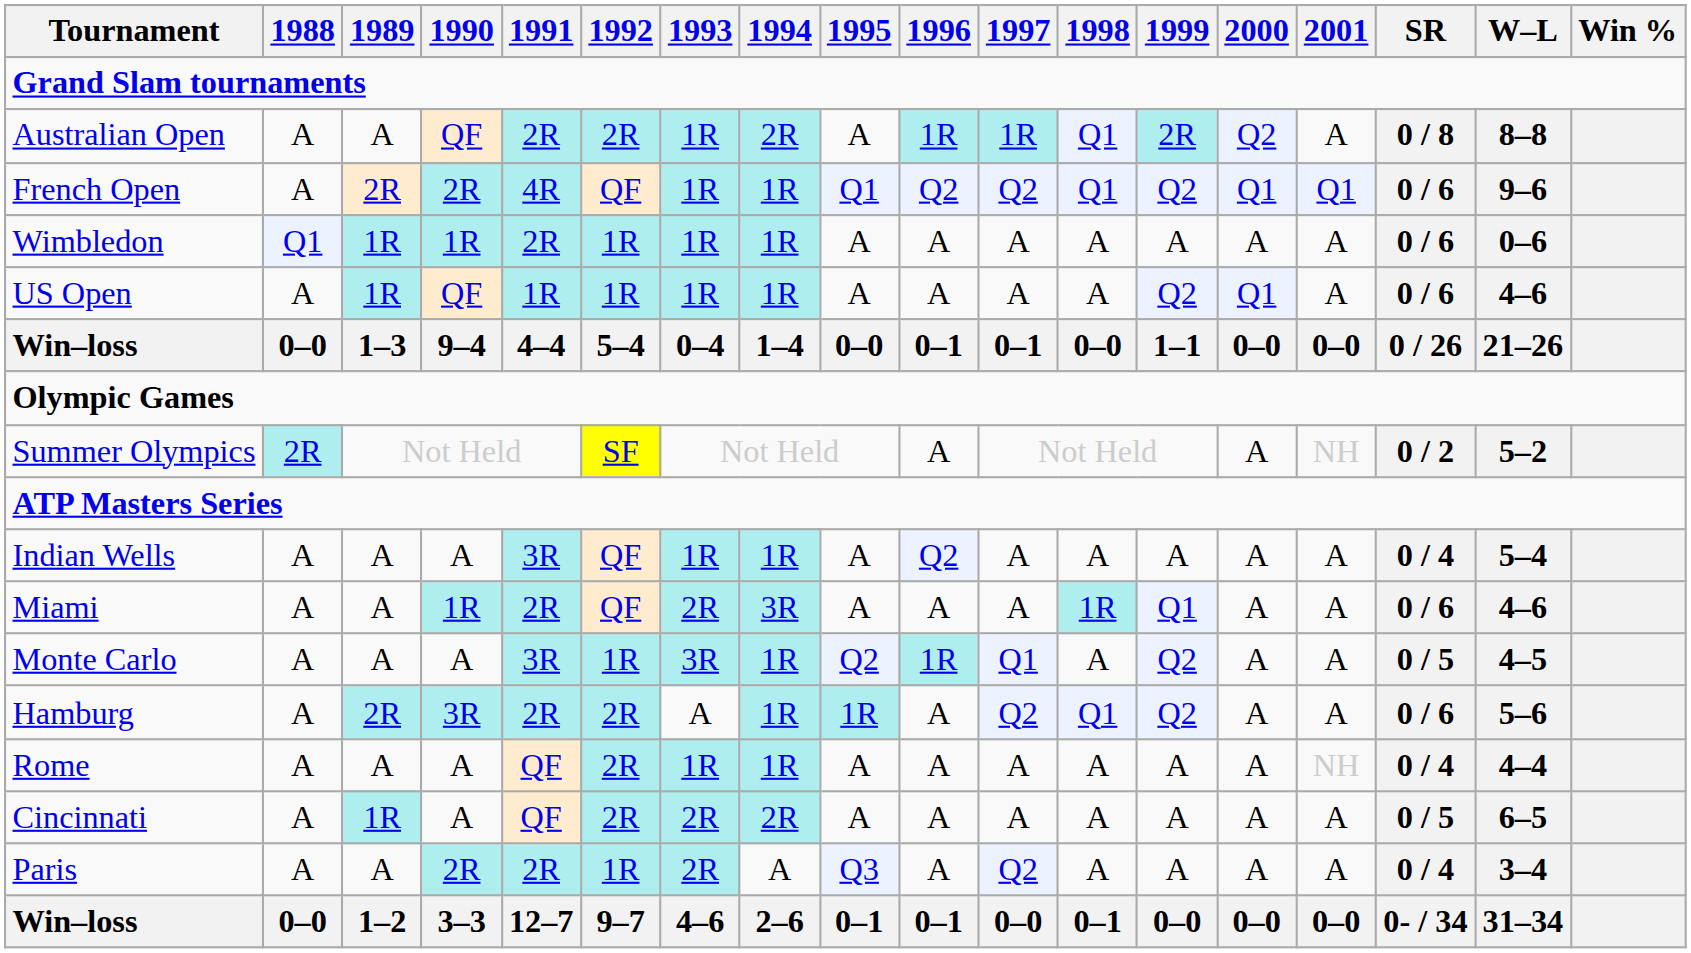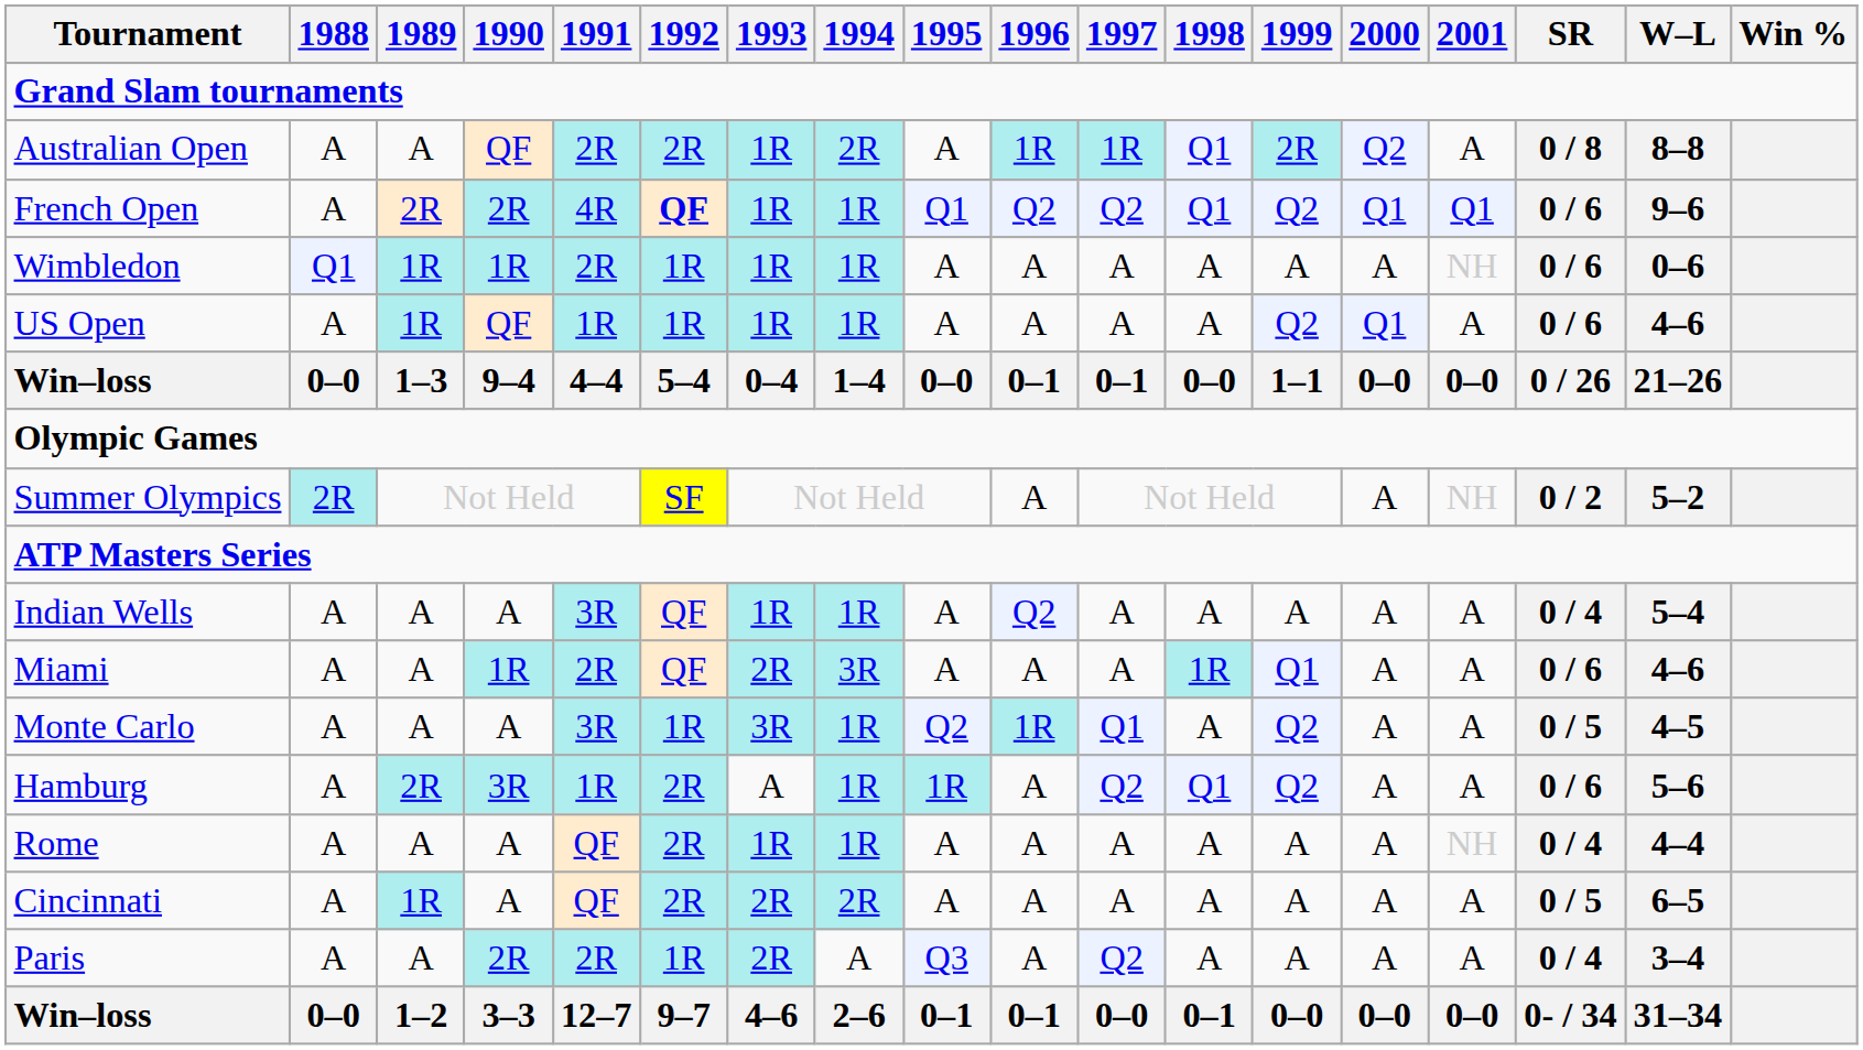 <table class=wikitable style=text-align:center;font-size:97%>
 <tr>
 <th>Tournament</th>
 <th><a href='#'>1988</a></th>
 <th><a href='#'>1989</a></th>
 <th><a href='#'>1990</a></th>
 <th><a href='#'>1991</a></th>
 <th><a href='#'>1992</a></th>
 <th><a href='#'>1993</a></th>
 <th><a href='#'>1994</a></th>
 <th><a href='#'>1995</a></th>
 <th><a href='#'>1996</a></th>
 <th><a href='#'>1997</a></th>
 <th><a href='#'>1998</a></th>
 <th><a href='#'>1999</a></th>
 <th><a href='#'>2000</a></th>
 <th><a href='#'>2001</a></th>
 <th>SR</th>
 <th>W–L</th>
 <th>Win %</th>
 </tr>
 <tr>
 <td colspan=23 align=left><strong><a href='#'>Grand Slam tournaments</a></strong></td>
 </tr>
 <tr>
 <td align=left><a href='#'>Australian Open</a></td>
 <td>A</td>
 <td>A</td>
 <td bgcolor=ffebcd><a href='#'>QF</a></td>
 <td bgcolor=afeeee><a href='#'>2R</a></td>
 <td bgcolor=afeeee><a href='#'>2R</a></td>
 <td bgcolor=afeeee><a href='#'>1R</a></td>
 <td bgcolor=afeeee><a href='#'>2R</a></td>
 <td>A</td>
 <td bgcolor=afeeee><a href='#'>1R</a></td>
 <td bgcolor=afeeee><a href='#'>1R</a></td>
 <td bgcolor=ecf2ff><a href='#'>Q1</a></td>
 <td bgcolor=afeeee><a href='#'>2R</a></td>
 <td bgcolor=ecf2ff><a href='#'>Q2</a></td>
 <td>A</td>
 <th>0 / 8</th>
 <th>8–8</th>
 <th></th>
 </tr>
 <tr>
 <td align=left><a href='#'>French Open</a></td>
 <td>A</td>
 <td bgcolor=ffebcd><a href='#'>2R</a></td>
 <td bgcolor=afeeee><a href='#'>2R</a></td>
 <td bgcolor=afeeee><a href='#'>4R</a></td>
-<td bgcolor=ffebcd><a href='#'>QF</a></td>
+<td bgcolor=ffebcd><strong><a href='#'>QF</a></strong></td>
 <td bgcolor=afeeee><a href='#'>1R</a></td>
 <td bgcolor=afeeee><a href='#'>1R</a></td>
 <td bgcolor=ecf2ff><a href='#'>Q1</a></td>
 <td bgcolor=ecf2ff><a href='#'>Q2</a></td>
 <td bgcolor=ecf2ff><a href='#'>Q2</a></td>
 <td bgcolor=ecf2ff><a href='#'>Q1</a></td>
 <td bgcolor=ecf2ff><a href='#'>Q2</a></td>
 <td bgcolor=ecf2ff><a href='#'>Q1</a></td>
 <td bgcolor=ecf2ff><a href='#'>Q1</a></td>
 <th>0 / 6</th>
 <th>9–6</th>
 <th></th>
 </tr>
 <tr>
 <td align=left><a href='#'>Wimbledon</a></td>
 <td bgcolor=ecf2ff><a href='#'>Q1</a></td>
 <td bgcolor=afeeee><a href='#'>1R</a></td>
 <td bgcolor=afeeee><a href='#'>1R</a></td>
 <td bgcolor=afeeee><a href='#'>2R</a></td>
 <td bgcolor=afeeee><a href='#'>1R</a></td>
 <td bgcolor=afeeee><a href='#'>1R</a></td>
 <td bgcolor=afeeee><a href='#'>1R</a></td>
 <td>A</td>
 <td>A</td>
 <td>A</td>
 <td>A</td>
 <td>A</td>
 <td>A</td>
-<td>A</td>
+<td colspan=1 style=color:#cccccc>NH</td>
 <th>0 / 6</th>
 <th>0–6</th>
 <th></th>
 </tr>
 <tr>
 <td align=left><a href='#'>US Open</a></td>
 <td>A</td>
 <td bgcolor=afeeee><a href='#'>1R</a></td>
 <td bgcolor=ffebcd><a href='#'>QF</a></td>
 <td bgcolor=afeeee><a href='#'>1R</a></td>
 <td bgcolor=afeeee><a href='#'>1R</a></td>
 <td bgcolor=afeeee><a href='#'>1R</a></td>
 <td bgcolor=afeeee><a href='#'>1R</a></td>
 <td>A</td>
 <td>A</td>
 <td>A</td>
 <td>A</td>
 <td bgcolor=ecf2ff><a href='#'>Q2</a></td>
 <td bgcolor=ecf2ff><a href='#'>Q1</a></td>
 <td>A</td>
 <th>0 / 6</th>
 <th>4–6</th>
 <th></th>
 </tr>
 <tr>
 <th style=text-align:left>Win–loss</th>
 <th>0–0</th>
 <th>1–3</th>
 <th>9–4</th>
 <th>4–4</th>
 <th>5–4</th>
 <th>0–4</th>
 <th>1–4</th>
 <th>0–0</th>
 <th>0–1</th>
 <th>0–1</th>
 <th>0–0</th>
 <th>1–1</th>
 <th>0–0</th>
 <th>0–0</th>
 <th>0 / 26</th>
 <th>21–26</th>
 <th></th>
 </tr>
 <tr>
 <td colspan=22 align=left><strong>Olympic Games</strong></td>
 </tr>
 <tr>
 <td align=left><a href='#'>Summer Olympics</a></td>
 <td style=background:#afeeee><a href='#'>2R</a></td>
 <td colspan=3 style=color:#cccccc>Not Held</td>
 <td style=background:yellow><a href='#'>SF</a></td>
 <td colspan=3 style=color:#cccccc>Not Held</td>
 <td>A</td>
 <td colspan=3 style=color:#cccccc>Not Held</td>
 <td>A</td>
 <td colspan=1 style=color:#cccccc>NH</td>
 <th>0 / 2</th>
 <th>5–2</th>
 <th></th>
 </tr>
 <tr>
 <td colspan=23 align=left><strong><a href='#'>ATP Masters Series</a></strong></td>
 </tr>
 <tr>
 <td align=left><a href='#'>Indian Wells</a></td>
 <td>A</td>
 <td>A</td>
 <td>A</td>
 <td bgcolor=afeeee><a href='#'>3R</a></td>
 <td bgcolor=ffebcd><a href='#'>QF</a></td>
 <td bgcolor=afeeee><a href='#'>1R</a></td>
 <td bgcolor=afeeee><a href='#'>1R</a></td>
 <td>A</td>
 <td bgcolor=ecf2ff><a href='#'>Q2</a></td>
 <td>A</td>
 <td>A</td>
 <td>A</td>
 <td>A</td>
 <td>A</td>
 <th>0 / 4</th>
 <th>5–4</th>
 <th></th>
 </tr>
 <tr>
 <td align=left><a href='#'>Miami</a></td>
 <td>A</td>
 <td>A</td>
 <td bgcolor=afeeee><a href='#'>1R</a></td>
 <td bgcolor=afeeee><a href='#'>2R</a></td>
 <td bgcolor=ffebcd><a href='#'>QF</a></td>
 <td bgcolor=afeeee><a href='#'>2R</a></td>
 <td bgcolor=afeeee><a href='#'>3R</a></td>
 <td>A</td>
 <td>A</td>
 <td>A</td>
 <td bgcolor=afeeee><a href='#'>1R</a></td>
 <td bgcolor=ecf2ff><a href='#'>Q1</a></td>
 <td>A</td>
 <td>A</td>
 <th>0 / 6</th>
 <th>4–6</th>
 <th></th>
 </tr>
 <tr>
 <td align=left><a href='#'>Monte Carlo</a></td>
 <td>A</td>
 <td>A</td>
 <td>A</td>
 <td bgcolor=afeeee><a href='#'>3R</a></td>
 <td bgcolor=afeeee><a href='#'>1R</a></td>
 <td bgcolor=afeeee><a href='#'>3R</a></td>
 <td bgcolor=afeeee><a href='#'>1R</a></td>
 <td bgcolor=ecf2ff><a href='#'>Q2</a></td>
 <td bgcolor=afeeee><a href='#'>1R</a></td>
 <td bgcolor=ecf2ff><a href='#'>Q1</a></td>
 <td>A</td>
 <td bgcolor=ecf2ff><a href='#'>Q2</a></td>
 <td>A</td>
 <td>A</td>
 <th>0 / 5</th>
 <th>4–5</th>
 <th></th>
 </tr>
 <tr>
 <td align=left><a href='#'>Hamburg</a></td>
 <td>A</td>
 <td bgcolor=afeeee><a href='#'>2R</a></td>
 <td bgcolor=afeeee><a href='#'>3R</a></td>
-<td bgcolor=afeeee><a href='#'>2R</a></td>
+<td bgcolor=afeeee><a href='#'>1R</a></td>
 <td bgcolor=afeeee><a href='#'>2R</a></td>
 <td>A</td>
 <td bgcolor=afeeee><a href='#'>1R</a></td>
 <td bgcolor=afeeee><a href='#'>1R</a></td>
 <td>A</td>
 <td bgcolor=ecf2ff><a href='#'>Q2</a></td>
 <td bgcolor=ecf2ff><a href='#'>Q1</a></td>
 <td bgcolor=ecf2ff><a href='#'>Q2</a></td>
 <td>A</td>
 <td>A</td>
 <th>0 / 6</th>
 <th>5–6</th>
 <th></th>
 </tr>
 <tr>
 <td align=left><a href='#'>Rome</a></td>
 <td>A</td>
 <td>A</td>
 <td>A</td>
 <td bgcolor=ffebcd><a href='#'>QF</a></td>
 <td bgcolor=afeeee><a href='#'>2R</a></td>
 <td bgcolor=afeeee><a href='#'>1R</a></td>
 <td bgcolor=afeeee><a href='#'>1R</a></td>
 <td>A</td>
 <td>A</td>
 <td>A</td>
 <td>A</td>
 <td>A</td>
 <td>A</td>
 <td colspan=1 style=color:#cccccc>NH</td>
 <th>0 / 4</th>
 <th>4–4</th>
 <th></th>
 </tr>
 <tr>
 <td align=left><a href='#'>Cincinnati</a></td>
 <td>A</td>
 <td bgcolor=afeeee><a href='#'>1R</a></td>
 <td>A</td>
 <td bgcolor=ffebcd><a href='#'>QF</a></td>
 <td bgcolor=afeeee><a href='#'>2R</a></td>
 <td bgcolor=afeeee><a href='#'>2R</a></td>
 <td bgcolor=afeeee><a href='#'>2R</a></td>
 <td>A</td>
 <td>A</td>
 <td>A</td>
 <td>A</td>
 <td>A</td>
 <td>A</td>
 <td>A</td>
 <th>0 / 5</th>
 <th>6–5</th>
 <th></th>
 </tr>
 <tr>
 <td align=left><a href='#'>Paris</a></td>
 <td>A</td>
 <td>A</td>
 <td bgcolor=afeeee><a href='#'>2R</a></td>
 <td bgcolor=afeeee><a href='#'>2R</a></td>
 <td bgcolor=afeeee><a href='#'>1R</a></td>
 <td bgcolor=afeeee><a href='#'>2R</a></td>
 <td>A</td>
 <td bgcolor=ecf2ff><a href='#'>Q3</a></td>
 <td>A</td>
 <td bgcolor=ecf2ff><a href='#'>Q2</a></td>
 <td>A</td>
 <td>A</td>
 <td>A</td>
 <td>A</td>
 <th>0 / 4</th>
 <th>3–4</th>
 <th></th>
 </tr>
 <tr>
 <th style=text-align:left>Win–loss</th>
 <th>0–0</th>
 <th>1–2</th>
 <th>3–3</th>
 <th>12–7</th>
 <th>9–7</th>
 <th>4–6</th>
 <th>2–6</th>
 <th>0–1</th>
 <th>0–1</th>
 <th>0–0</th>
 <th>0–1</th>
 <th>0–0</th>
 <th>0–0</th>
 <th>0–0</th>
 <th>0- / 34</th>
 <th>31–34</th>
 <th></th>
 </tr>
 </table>
